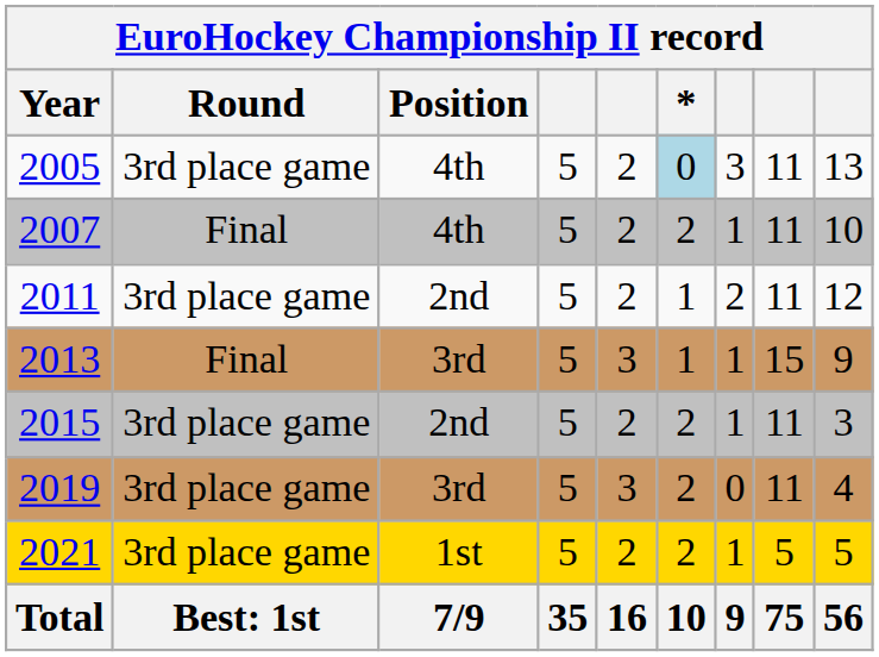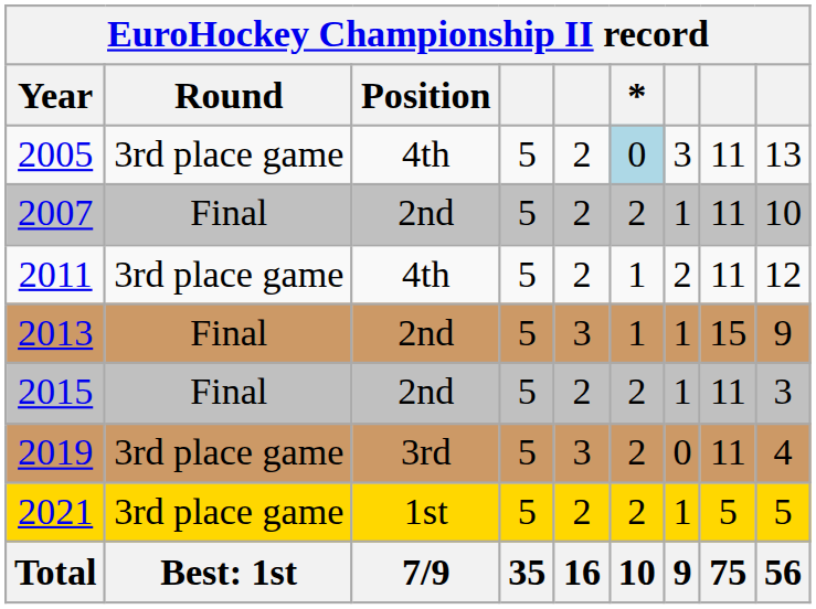 <table class="wikitable" style="text-align: center;">
 <tr>
 <th colspan=11><a href='#'>EuroHockey Championship II</a> record</th>
 </tr>
 <tr>
 <th>Year</th>
 <th>Round</th>
 <th>Position</th>
 <th></th>
 <th></th>
 <th>*</th>
 <th></th>
 <th></th>
 <th></th>
 </tr>
 <tr =>
 <td> <a href='#'>2005</a></td>
 <td>3rd place game</td>
 <td>4th</td>
 <td>5</td>
 <td>2</td>
 <td style="background: lightblue;">0</td>
 <td>3</td>
 <td>11</td>
 <td>13</td>
 </tr>
 <tr bgcolor=silver>
 <td> <a href='#'>2007</a></td>
 <td>Final</td>
-<td>4th</td>
+<td>2nd</td>
 <td>5</td>
 <td>2</td>
 <td>2</td>
 <td>1</td>
 <td>11</td>
 <td>10</td>
 </tr>
 <tr>
 <td> <a href='#'>2011</a></td>
 <td>3rd place game</td>
-<td>2nd</td>
+<td>4th</td>
 <td>5</td>
 <td>2</td>
 <td>1</td>
 <td>2</td>
 <td>11</td>
 <td>12</td>
 </tr>
 <tr bgcolor=cc9966>
 <td> <a href='#'>2013</a></td>
 <td>Final</td>
-<td>3rd</td>
+<td>2nd</td>
 <td>5</td>
 <td>3</td>
 <td>1</td>
 <td>1</td>
 <td>15</td>
 <td>9</td>
 </tr>
 <tr bgcolor=silver>
 <td> <a href='#'>2015</a></td>
-<td>3rd place game</td>
+<td>Final</td>
 <td>2nd</td>
 <td>5</td>
 <td>2</td>
 <td>2</td>
 <td>1</td>
 <td>11</td>
 <td>3</td>
 </tr>
 <tr bgcolor=cc9966>
 <td> <a href='#'>2019</a></td>
 <td>3rd place game</td>
 <td>3rd</td>
 <td>5</td>
 <td>3</td>
 <td>2</td>
 <td>0</td>
 <td>11</td>
 <td>4</td>
 </tr>
 <tr bgcolor=gold>
 <td> <a href='#'>2021</a></td>
 <td>3rd place game</td>
 <td>1st</td>
 <td>5</td>
 <td>2</td>
 <td>2</td>
 <td>1</td>
 <td>5</td>
 <td>5</td>
 </tr>
 <tr>
 <th>Total</th>
 <th>Best: 1st</th>
 <th>7/9</th>
 <th>35</th>
 <th>16</th>
 <th>10</th>
 <th>9</th>
 <th>75</th>
 <th>56</th>
 </tr>
 </table>
